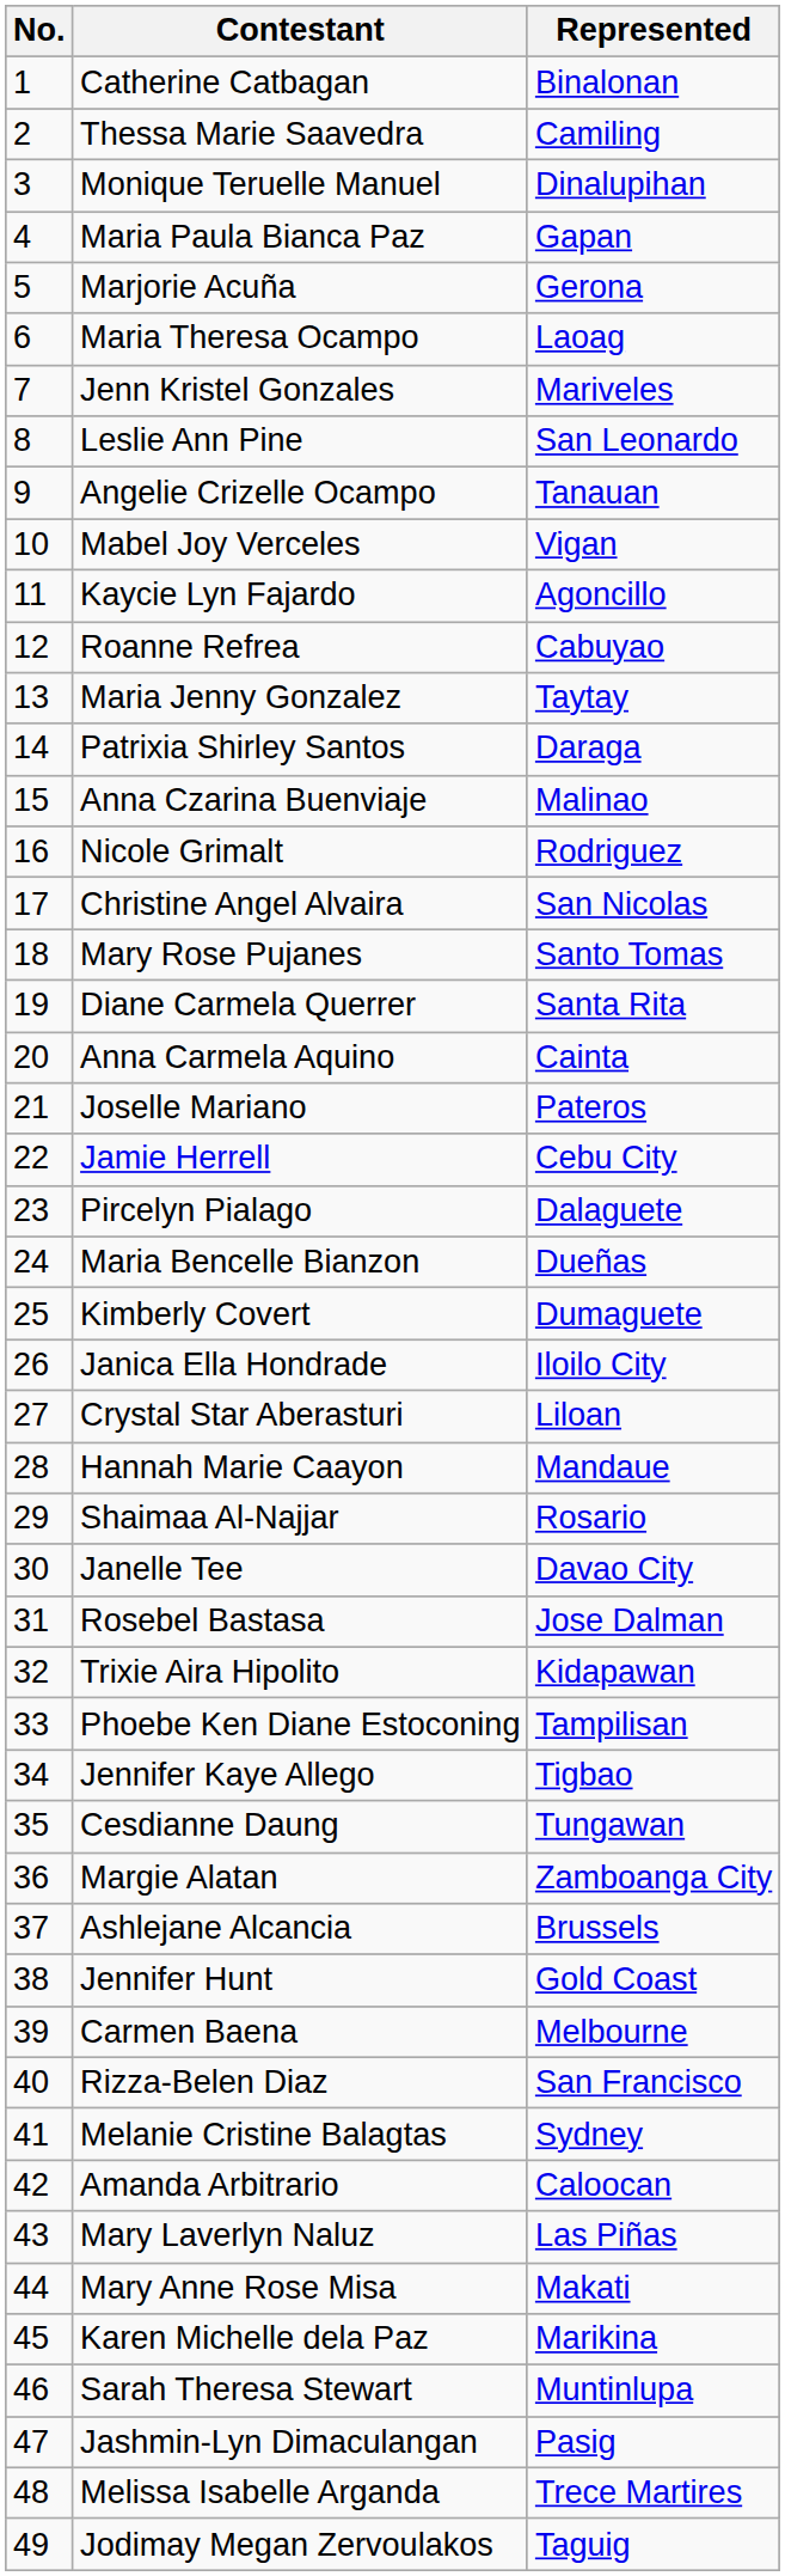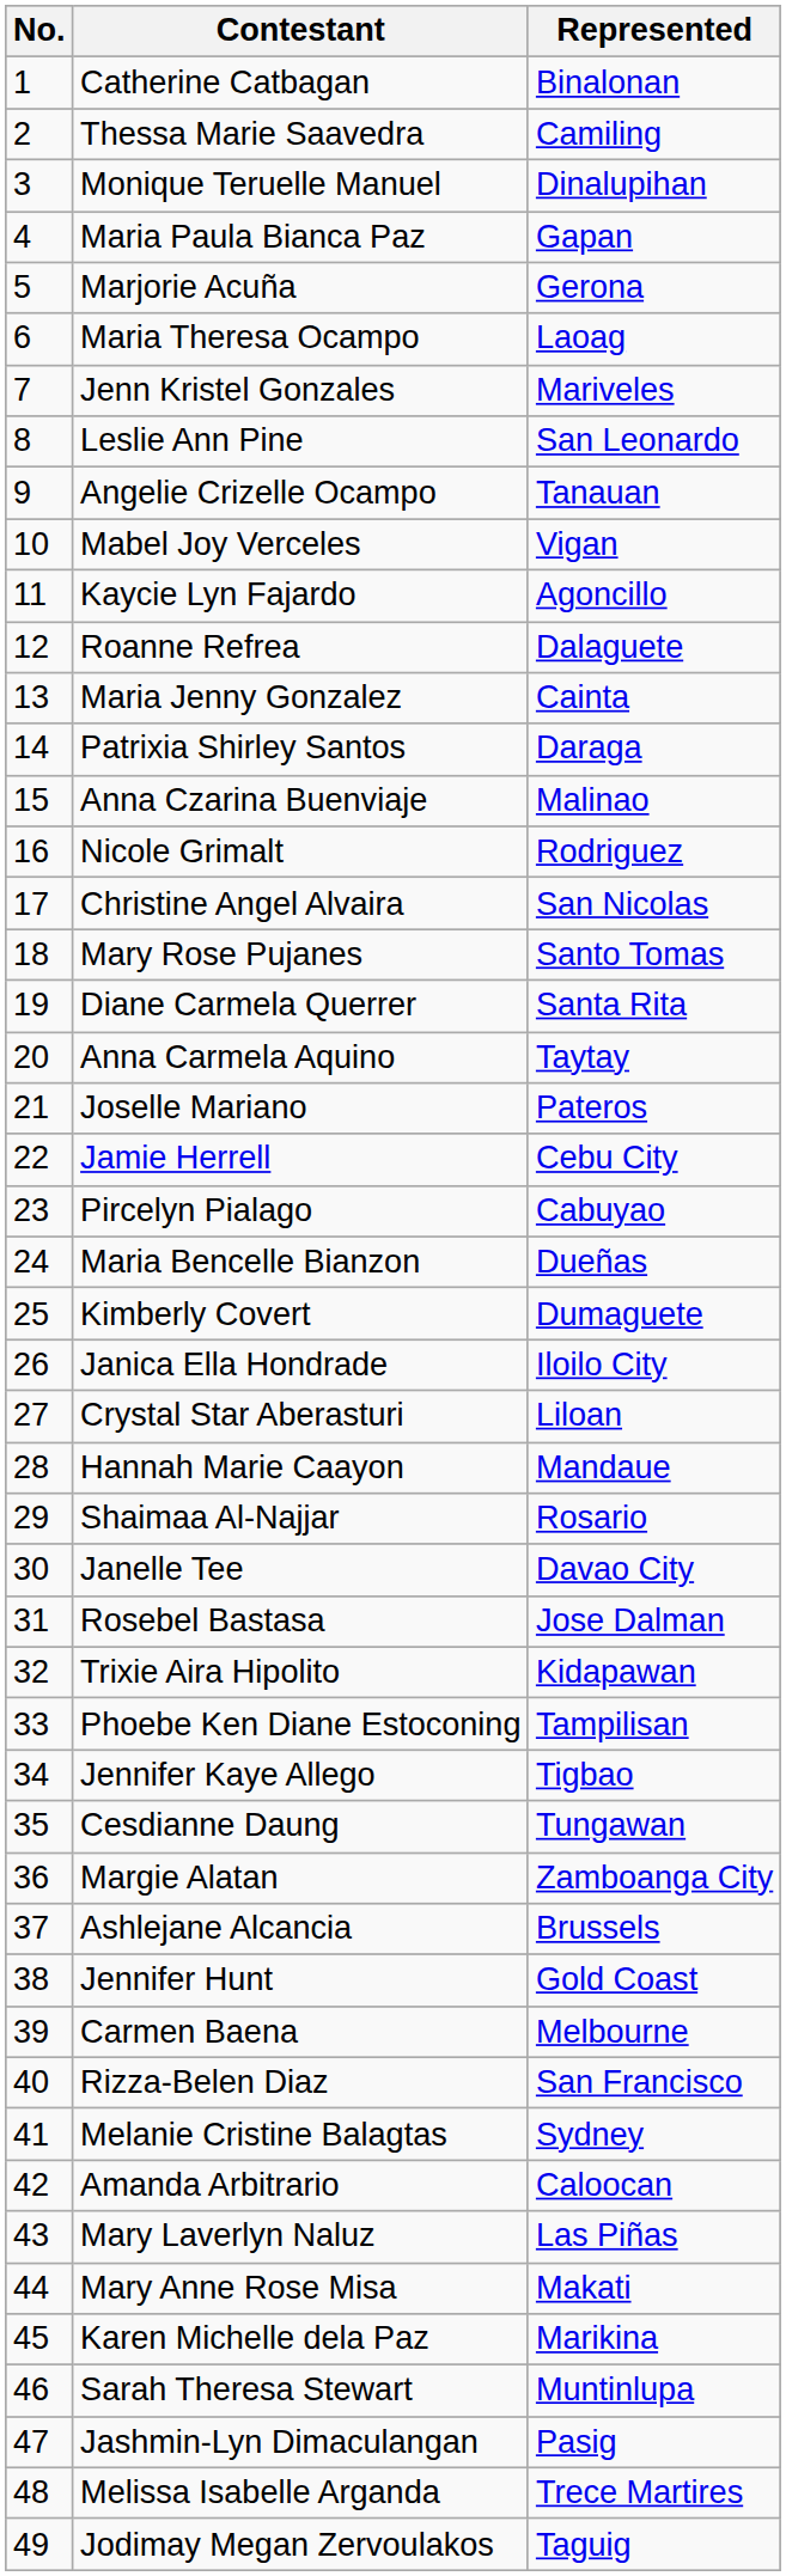 <table class="sortable wikitable">
 <tr>
 <th>No.</th>
 <th>Contestant</th>
 <th>Represented</th>
 </tr>
 <tr>
 <td>1</td>
 <td>Catherine Catbagan</td>
 <td><a href='#'>Binalonan</a></td>
 </tr>
 <tr>
 <td>2</td>
 <td>Thessa Marie Saavedra</td>
 <td><a href='#'>Camiling</a></td>
 </tr>
 <tr>
 <td>3</td>
 <td>Monique Teruelle Manuel</td>
 <td><a href='#'>Dinalupihan</a></td>
 </tr>
 <tr>
 <td>4</td>
 <td>Maria Paula Bianca Paz</td>
 <td><a href='#'>Gapan</a></td>
 </tr>
 <tr>
 <td>5</td>
 <td>Marjorie Acuña </td>
 <td><a href='#'>Gerona</a></td>
 </tr>
 <tr>
 <td>6</td>
 <td>Maria Theresa Ocampo</td>
 <td><a href='#'>Laoag</a></td>
 </tr>
 <tr>
 <td>7</td>
 <td>Jenn Kristel Gonzales</td>
 <td><a href='#'>Mariveles</a></td>
 </tr>
 <tr>
 <td>8</td>
 <td>Leslie Ann Pine</td>
 <td><a href='#'>San Leonardo</a></td>
 </tr>
 <tr>
 <td>9</td>
 <td>Angelie Crizelle Ocampo</td>
 <td><a href='#'>Tanauan</a></td>
 </tr>
 <tr>
 <td>10</td>
 <td>Mabel Joy Verceles</td>
 <td><a href='#'>Vigan</a></td>
 </tr>
 <tr>
 <td>11</td>
 <td>Kaycie Lyn Fajardo</td>
 <td><a href='#'>Agoncillo</a></td>
 </tr>
 <tr>
 <td>12</td>
 <td>Roanne Refrea</td>
-<td><a href='#'>Cabuyao</a></td>
+<td><a href='#'>Dalaguete</a></td>
 </tr>
 <tr>
 <td>13</td>
 <td>Maria Jenny Gonzalez</td>
-<td><a href='#'>Taytay</a></td>
+<td><a href='#'>Cainta</a></td>
 </tr>
 <tr>
 <td>14</td>
 <td>Patrixia Shirley Santos</td>
 <td><a href='#'>Daraga</a></td>
 </tr>
 <tr>
 <td>15</td>
 <td>Anna Czarina Buenviaje</td>
 <td><a href='#'>Malinao</a></td>
 </tr>
 <tr>
 <td>16</td>
 <td>Nicole Grimalt</td>
 <td><a href='#'>Rodriguez</a></td>
 </tr>
 <tr>
 <td>17</td>
 <td>Christine Angel Alvaira</td>
 <td><a href='#'>San Nicolas</a></td>
 </tr>
 <tr>
 <td>18</td>
 <td>Mary Rose Pujanes</td>
 <td><a href='#'>Santo Tomas</a></td>
 </tr>
 <tr>
 <td>19</td>
 <td>Diane Carmela Querrer</td>
 <td><a href='#'>Santa Rita</a></td>
 </tr>
 <tr>
 <td>20</td>
 <td>Anna Carmela Aquino</td>
-<td><a href='#'>Cainta</a></td>
+<td><a href='#'>Taytay</a></td>
 </tr>
 <tr>
 <td>21</td>
 <td>Joselle Mariano</td>
 <td><a href='#'>Pateros</a></td>
 </tr>
 <tr>
 <td>22</td>
 <td><a href='#'>Jamie Herrell</a></td>
 <td><a href='#'>Cebu City</a></td>
 </tr>
 <tr>
 <td>23</td>
 <td>Pircelyn Pialago</td>
-<td><a href='#'>Dalaguete</a></td>
+<td><a href='#'>Cabuyao</a></td>
 </tr>
 <tr>
 <td>24</td>
 <td>Maria Bencelle Bianzon</td>
 <td><a href='#'>Dueñas</a></td>
 </tr>
 <tr>
 <td>25</td>
 <td>Kimberly Covert</td>
 <td><a href='#'>Dumaguete</a></td>
 </tr>
 <tr>
 <td>26</td>
 <td>Janica Ella Hondrade</td>
 <td><a href='#'>Iloilo City</a></td>
 </tr>
 <tr>
 <td>27</td>
 <td>Crystal Star Aberasturi</td>
 <td><a href='#'>Liloan</a></td>
 </tr>
 <tr>
 <td>28</td>
 <td>Hannah Marie Caayon</td>
 <td><a href='#'>Mandaue</a></td>
 </tr>
 <tr>
 <td>29</td>
 <td>Shaimaa Al-Najjar</td>
 <td><a href='#'>Rosario</a></td>
 </tr>
 <tr>
 <td>30</td>
 <td>Janelle Tee</td>
 <td><a href='#'>Davao City</a></td>
 </tr>
 <tr>
 <td>31</td>
 <td>Rosebel Bastasa</td>
 <td><a href='#'>Jose Dalman</a></td>
 </tr>
 <tr>
 <td>32</td>
 <td>Trixie Aira Hipolito</td>
 <td><a href='#'>Kidapawan</a></td>
 </tr>
 <tr>
 <td>33</td>
 <td>Phoebe Ken Diane Estoconing</td>
 <td><a href='#'>Tampilisan</a></td>
 </tr>
 <tr>
 <td>34</td>
 <td>Jennifer Kaye Allego</td>
 <td><a href='#'>Tigbao</a></td>
 </tr>
 <tr>
 <td>35</td>
 <td>Cesdianne Daung</td>
 <td><a href='#'>Tungawan</a></td>
 </tr>
 <tr>
 <td>36</td>
 <td>Margie Alatan</td>
 <td><a href='#'>Zamboanga City</a></td>
 </tr>
 <tr>
 <td>37</td>
 <td>Ashlejane Alcancia</td>
 <td><a href='#'>Brussels</a></td>
 </tr>
 <tr>
 <td>38</td>
 <td>Jennifer Hunt</td>
 <td><a href='#'>Gold Coast</a></td>
 </tr>
 <tr>
 <td>39</td>
 <td>Carmen Baena</td>
 <td><a href='#'>Melbourne</a></td>
 </tr>
 <tr>
 <td>40</td>
 <td>Rizza-Belen Diaz</td>
 <td><a href='#'>San Francisco</a></td>
 </tr>
 <tr>
 <td>41</td>
 <td>Melanie Cristine Balagtas</td>
 <td><a href='#'>Sydney</a></td>
 </tr>
 <tr>
 <td>42</td>
 <td>Amanda Arbitrario</td>
 <td><a href='#'>Caloocan</a></td>
 </tr>
 <tr>
 <td>43</td>
 <td>Mary Laverlyn Naluz</td>
 <td><a href='#'>Las Piñas</a></td>
 </tr>
 <tr>
 <td>44</td>
 <td>Mary Anne Rose Misa</td>
 <td><a href='#'>Makati</a></td>
 </tr>
 <tr>
 <td>45</td>
 <td>Karen Michelle dela Paz</td>
 <td><a href='#'>Marikina</a></td>
 </tr>
 <tr>
 <td>46</td>
 <td>Sarah Theresa Stewart</td>
 <td><a href='#'>Muntinlupa</a></td>
 </tr>
 <tr>
 <td>47</td>
 <td>Jashmin-Lyn Dimaculangan</td>
 <td><a href='#'>Pasig</a></td>
 </tr>
 <tr>
 <td>48</td>
 <td>Melissa Isabelle Arganda</td>
 <td><a href='#'>Trece Martires</a></td>
 </tr>
 <tr>
 <td>49</td>
 <td>Jodimay Megan Zervoulakos</td>
 <td><a href='#'>Taguig</a></td>
 </tr>
 <tr>
 </tr>
 </table>
